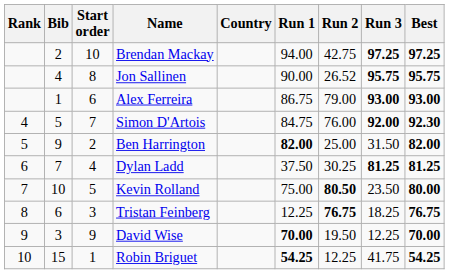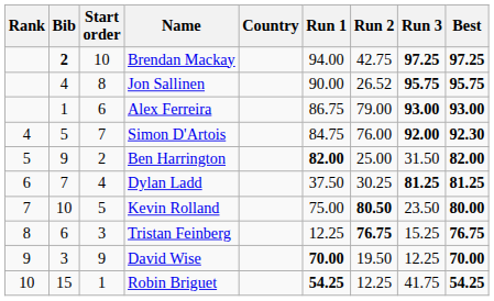 <table class="wikitable sortable" style="text-align:center">
 <tr>
 <th>Rank</th>
 <th>Bib</th>
 <th>Start<br>order</th>
 <th>Name</th>
 <th>Country</th>
 <th>Run 1</th>
 <th>Run 2</th>
 <th>Run 3</th>
 <th>Best</th>
 </tr>
 <tr>
 <td></td>
-<td>2</td>
+<td><strong>2</strong></td>
 <td>10</td>
 <td align=left><a href='#'>Brendan Mackay</a></td>
 <td align=left></td>
 <td>94.00</td>
 <td>42.75</td>
 <td><strong>97.25</strong></td>
 <td><strong>97.25</strong></td>
 </tr>
 <tr>
 <td></td>
 <td>4</td>
 <td>8</td>
 <td align=left><a href='#'>Jon Sallinen</a></td>
 <td align=left></td>
 <td>90.00</td>
 <td>26.52</td>
 <td><strong>95.75</strong></td>
 <td><strong>95.75</strong></td>
 </tr>
 <tr>
 <td></td>
 <td>1</td>
 <td>6</td>
 <td align=left><a href='#'>Alex Ferreira</a></td>
 <td align=left></td>
 <td>86.75</td>
 <td>79.00</td>
 <td><strong>93.00</strong></td>
 <td><strong>93.00</strong></td>
 </tr>
 <tr>
 <td>4</td>
 <td>5</td>
 <td>7</td>
 <td align=left><a href='#'>Simon D'Artois</a></td>
 <td align=left></td>
 <td>84.75</td>
 <td>76.00</td>
 <td><strong>92.00</strong></td>
 <td><strong>92.30</strong></td>
 </tr>
 <tr>
 <td>5</td>
 <td>9</td>
 <td>2</td>
 <td align=left><a href='#'>Ben Harrington</a></td>
 <td align=left></td>
 <td><strong>82.00</strong></td>
 <td>25.00</td>
 <td>31.50</td>
 <td><strong>82.00</strong></td>
 </tr>
 <tr>
 <td>6</td>
 <td>7</td>
 <td>4</td>
 <td align=left><a href='#'>Dylan Ladd</a></td>
 <td align=left></td>
 <td>37.50</td>
 <td>30.25</td>
 <td><strong>81.25</strong></td>
 <td><strong>81.25</strong></td>
 </tr>
 <tr>
 <td>7</td>
 <td>10</td>
 <td>5</td>
 <td align=left><a href='#'>Kevin Rolland</a></td>
 <td align=left></td>
 <td>75.00</td>
 <td><strong>80.50</strong></td>
 <td>23.50</td>
 <td><strong>80.00</strong></td>
 </tr>
 <tr>
 <td>8</td>
 <td>6</td>
 <td>3</td>
 <td align=left><a href='#'>Tristan Feinberg</a></td>
 <td align=left></td>
 <td>12.25</td>
 <td><strong>76.75</strong></td>
-<td>18.25</td>
+<td>15.25</td>
 <td><strong>76.75</strong></td>
 </tr>
 <tr>
 <td>9</td>
 <td>3</td>
 <td>9</td>
 <td align=left><a href='#'>David Wise</a></td>
 <td align=left></td>
 <td><strong>70.00</strong></td>
 <td>19.50</td>
 <td>12.25</td>
 <td><strong>70.00</strong></td>
 </tr>
 <tr>
 <td>10</td>
 <td>15</td>
 <td>1</td>
 <td align=left><a href='#'>Robin Briguet</a></td>
 <td align=left></td>
 <td><strong>54.25</strong></td>
 <td>12.25</td>
 <td>41.75</td>
 <td><strong>54.25</strong></td>
 </tr>
 </table>
